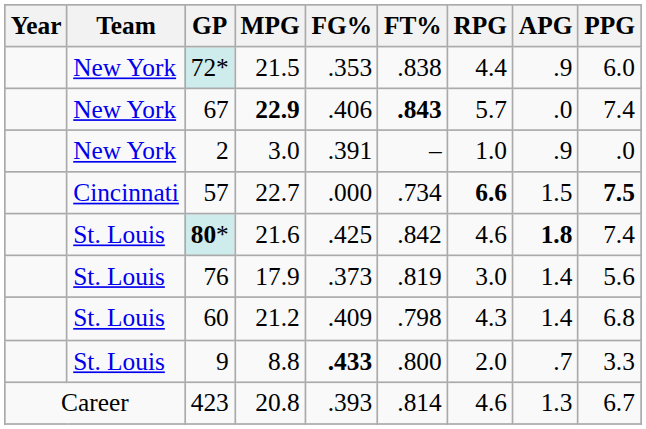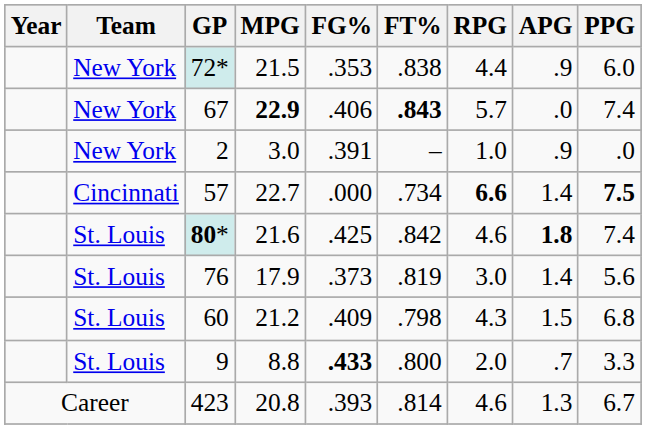 <table class="wikitable sortable" style="font-size:95%; text-align:right;">
 <tr>
 <th>Year</th>
 <th>Team</th>
 <th>GP</th>
 <th>MPG</th>
 <th>FG%</th>
 <th>FT%</th>
 <th>RPG</th>
 <th>APG</th>
 <th>PPG</th>
 </tr>
 <tr>
 <td style="text-align:left;"></td>
 <td style="text-align:left;"><a href='#'>New York</a></td>
 <td style="background:#CFECEC;">72*</td>
 <td>21.5</td>
 <td>.353</td>
 <td>.838</td>
 <td>4.4</td>
 <td>.9</td>
 <td>6.0</td>
 </tr>
 <tr>
 <td style="text-align:left;"></td>
 <td style="text-align:left;"><a href='#'>New York</a></td>
 <td>67</td>
 <td><strong>22.9</strong></td>
 <td>.406</td>
 <td><strong>.843</strong></td>
 <td>5.7</td>
 <td>.0</td>
 <td>7.4</td>
 </tr>
 <tr>
 <td style="text-align:left;"></td>
 <td style="text-align:left;"><a href='#'>New York</a></td>
 <td>2</td>
 <td>3.0</td>
 <td>.391</td>
 <td>–</td>
 <td>1.0</td>
 <td>.9</td>
 <td>.0</td>
 </tr>
 <tr>
 <td style="text-align:left;"></td>
 <td style="text-align:left;"><a href='#'>Cincinnati</a></td>
 <td>57</td>
 <td>22.7</td>
 <td>.000</td>
 <td>.734</td>
 <td><strong>6.6</strong></td>
-<td>1.5</td>
+<td>1.4</td>
 <td><strong>7.5</strong></td>
 </tr>
 <tr>
 <td style="text-align:left;"></td>
 <td style="text-align:left;"><a href='#'>St. Louis</a></td>
 <td style="background:#CFECEC;"><strong>80</strong>*</td>
 <td>21.6</td>
 <td>.425</td>
 <td>.842</td>
 <td>4.6</td>
 <td><strong>1.8</strong></td>
 <td>7.4</td>
 </tr>
 <tr>
 <td style="text-align:left;"></td>
 <td style="text-align:left;"><a href='#'>St. Louis</a></td>
 <td>76</td>
 <td>17.9</td>
 <td>.373</td>
 <td>.819</td>
 <td>3.0</td>
 <td>1.4</td>
 <td>5.6</td>
 </tr>
 <tr>
 <td style="text-align:left;"></td>
 <td style="text-align:left;"><a href='#'>St. Louis</a></td>
 <td>60</td>
 <td>21.2</td>
 <td>.409</td>
 <td>.798</td>
 <td>4.3</td>
-<td>1.4</td>
+<td>1.5</td>
 <td>6.8</td>
 </tr>
 <tr>
 <td style="text-align:left;"></td>
 <td style="text-align:left;"><a href='#'>St. Louis</a></td>
 <td>9</td>
 <td>8.8</td>
 <td><strong>.433</strong></td>
 <td>.800</td>
 <td>2.0</td>
 <td>.7</td>
 <td>3.3</td>
 </tr>
 <tr class="sortbottom">
 <td style="text-align:center;" colspan="2">Career</td>
 <td>423</td>
 <td>20.8</td>
 <td>.393</td>
 <td>.814</td>
 <td>4.6</td>
 <td>1.3</td>
 <td>6.7</td>
 </tr>
 </table>
